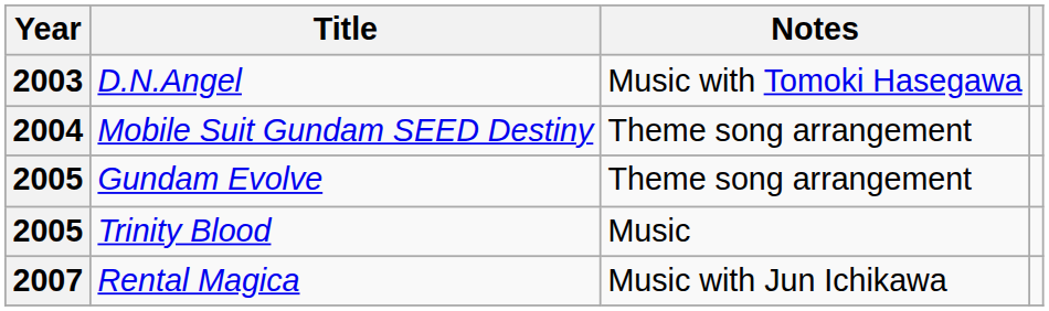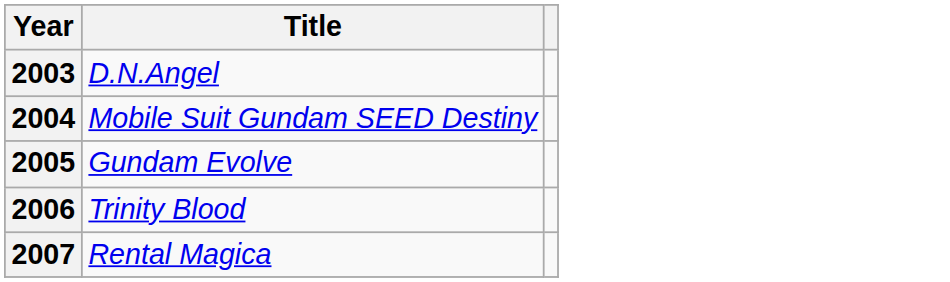 <table class="wikitable sortable" width="auto">
 <tr>
 <th>Year</th>
 <th>Title</th>
-<th>Notes</th>
 <th></th>
 </tr>
 <tr>
 <th>2003</th>
 <td><em><a href='#'>D.N.Angel</a></em></td>
-<td>Music with <a href='#'>Tomoki Hasegawa</a></td>
 <td></td>
 </tr>
 <tr>
 <th>2004</th>
 <td><em><a href='#'>Mobile Suit Gundam SEED Destiny</a></em></td>
-<td>Theme song arrangement</td>
 <td></td>
 </tr>
 <tr>
 <th>2005</th>
 <td><em><a href='#'>Gundam Evolve</a></em></td>
-<td>Theme song arrangement</td>
 <td></td>
 </tr>
 <tr>
-<th>2005</th>
+<th>2006</th>
 <td><em><a href='#'>Trinity Blood</a></em></td>
-<td>Music</td>
 <td></td>
 </tr>
 <tr>
 <th>2007</th>
 <td><em><a href='#'>Rental Magica</a></em></td>
-<td>Music with Jun Ichikawa</td>
 <td></td>
 </tr>
 </table>
